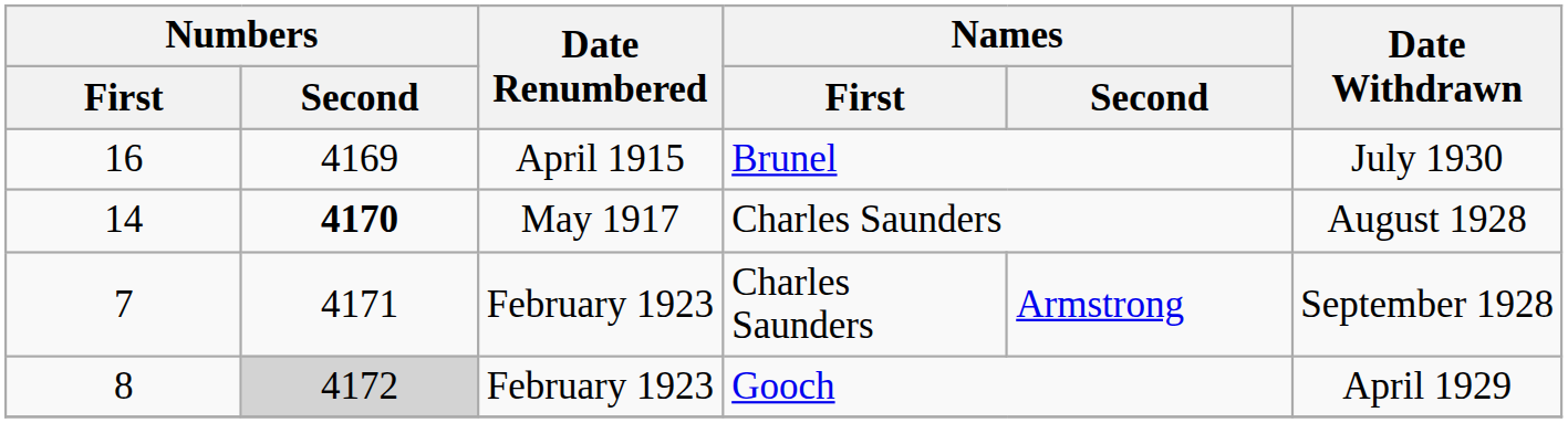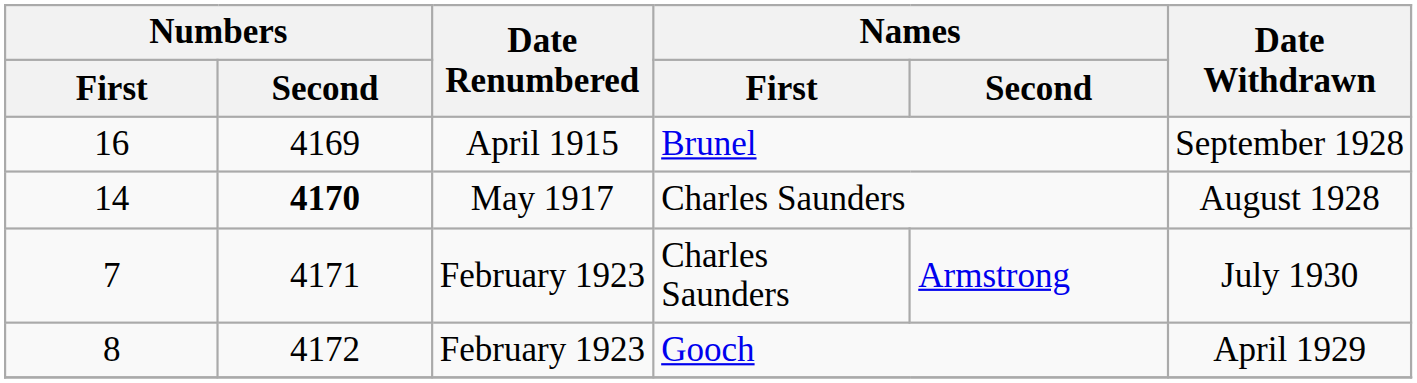 <table class=wikitable>
 <tr>
 <th colspan=2 align=center>Numbers</th>
 <th rowspan=2>Date<br>Renumbered</th>
 <th colspan=2 align=center>Names</th>
 <th rowspan=2>Date<br>Withdrawn</th>
 </tr>
 <tr>
 <th width="90" align=center>First</th>
 <th width="90" align=center>Second</th>
 <th width="110" align=center>First</th>
 <th width="110" align=center>Second</th>
 </tr>
 <tr>
 <td align=center>16</td>
 <td align=center>4169</td>
 <td align=center>April 1915</td>
 <td colspan=2><a href='#'>Brunel</a></td>
-<td align=center>July 1930</td>
+<td align=center>September 1928</td>
 </tr>
 <tr>
 <td align=center>14</td>
 <td align=center><strong>4170</strong></td>
 <td align=center>May 1917</td>
 <td colspan=2>Charles Saunders</td>
 <td align=center>August 1928</td>
 </tr>
 <tr>
 <td align=center>7</td>
 <td align=center>4171</td>
 <td align=center>February 1923</td>
 <td>Charles Saunders</td>
 <td><a href='#'>Armstrong</a></td>
-<td align=center>September 1928</td>
+<td align=center>July 1930</td>
 </tr>
 <tr>
 <td align=center>8</td>
-<td align=center style="background: lightgrey;">4172</td>
+<td align=center>4172</td>
 <td align=center>February 1923</td>
 <td colspan=2><a href='#'>Gooch</a></td>
 <td align=center>April 1929</td>
 </tr>
 <tr>
 </tr>
 </table>
